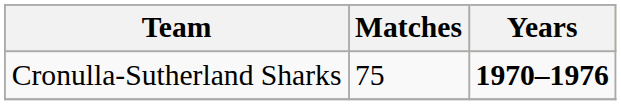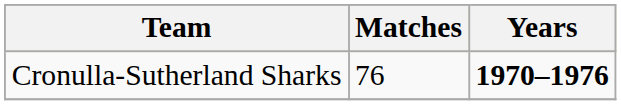 <table class="wikitable">
 <tr bgcolor=#bdb76b>
 <th>Team</th>
 <th>Matches</th>
 <th>Years</th>
 </tr>
 <tr>
 <td>Cronulla-Sutherland Sharks</td>
-<td>75</td>
+<td>76</td>
 <td><strong>1970–1976</strong></td>
 </tr>
 <tr>
 </tr>
 </table>
